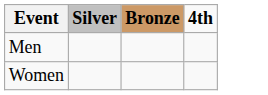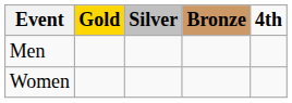 <table class="wikitable">
 <tr>
 <th>Event</th>
+<th style="background: gold">Gold</th>
 <th style="background: silver">Silver</th>
 <th style="background: #CC9966">Bronze</th>
 <td><strong>4th</strong></td>
 </tr>
 <tr>
 <td>Men</td>
 <td></td>
 <td></td>
 <td></td>
+<td></td>
 </tr>
 <tr>
 <td>Women</td>
 <td></td>
 <td></td>
 <td></td>
+<td></td>
 </tr>
 </table>
